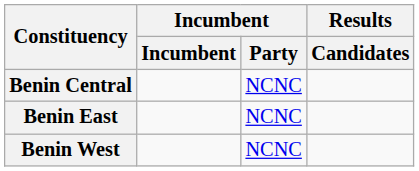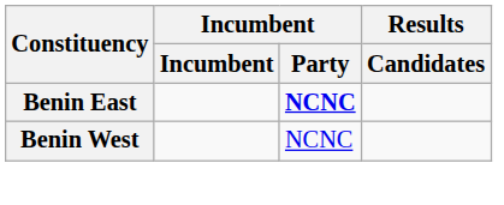 <table class="wikitable sortable">
 <tr>
 <th rowspan="2">Constituency</th>
 <th colspan="2">Incumbent</th>
 <th>Results</th>
 </tr>
 <tr valign="bottom">
 <th>Incumbent</th>
 <th>Party</th>
 <th>Candidates</th>
 </tr>
 <tr>
-<th>Benin Central</th>
-<td></td>
-<td><a href='#'>NCNC</a></td>
-<td nowrap=""></td>
-</tr>
-<tr>
 <th>Benin East</th>
 <td></td>
-<td><a href='#'>NCNC</a></td>
+<td><strong><a href='#'>NCNC</a></strong></td>
 <td nowrap=""></td>
 </tr>
 <tr>
 <th>Benin West</th>
 <td></td>
 <td><a href='#'>NCNC</a></td>
 <td nowrap=""></td>
 </tr>
 </table>
